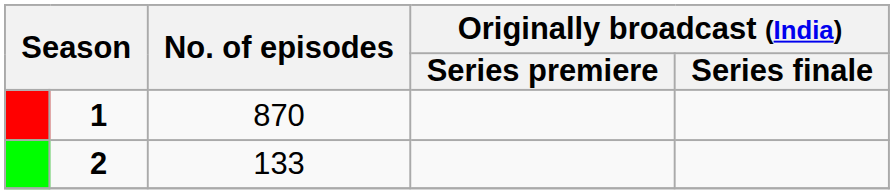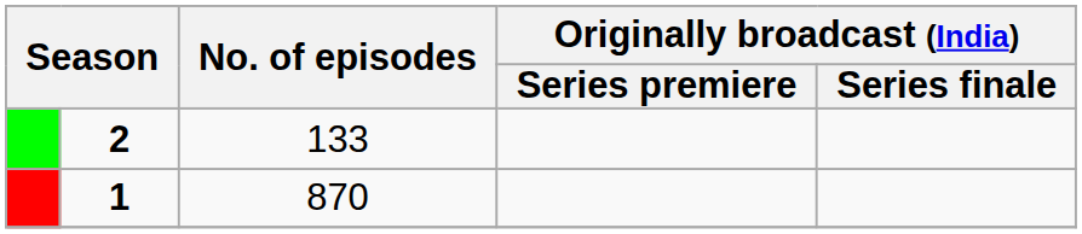 <table class="wikitable" style="text-align:center">
 <tr>
 <th style="padding: 0 8px" colspan="2" rowspan=2>Season</th>
 <th style="padding: 0 8px" rowspan=2>No. of episodes</th>
 <th colspan=2>Originally broadcast <small>(<a href='#'>India</a>)</small></th>
 </tr>
 <tr>
 <th style="padding: 0 8px">Series premiere</th>
 <th style="padding: 0 8px">Series finale</th>
 </tr>
 <tr>
+<td style="background:#00FF00"></td>
+<td align=center><strong>2</strong></td>
+<td align=center>133</td>
+<td align=center></td>
+<td align=center></td>
+</tr>
+<tr>
 <td style="background:#FF0000"></td>
 <td align="center"><strong>1</strong></td>
 <td align="center">870</td>
 <td align="center"></td>
 <td align="center"></td>
 </tr>
 <tr>
-<td style="background:#00FF00"></td>
-<td align=center><strong>2</strong></td>
-<td align=center>133</td>
-<td align=center></td>
-<td align=center></td>
-</tr>
-<tr>
 </tr>
 </table>
